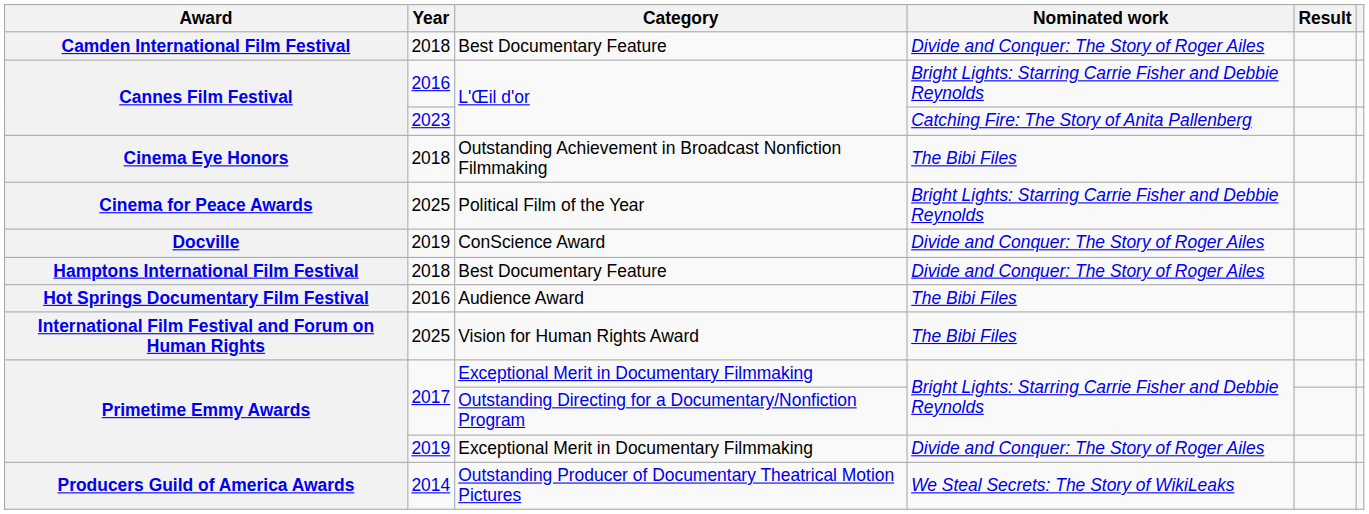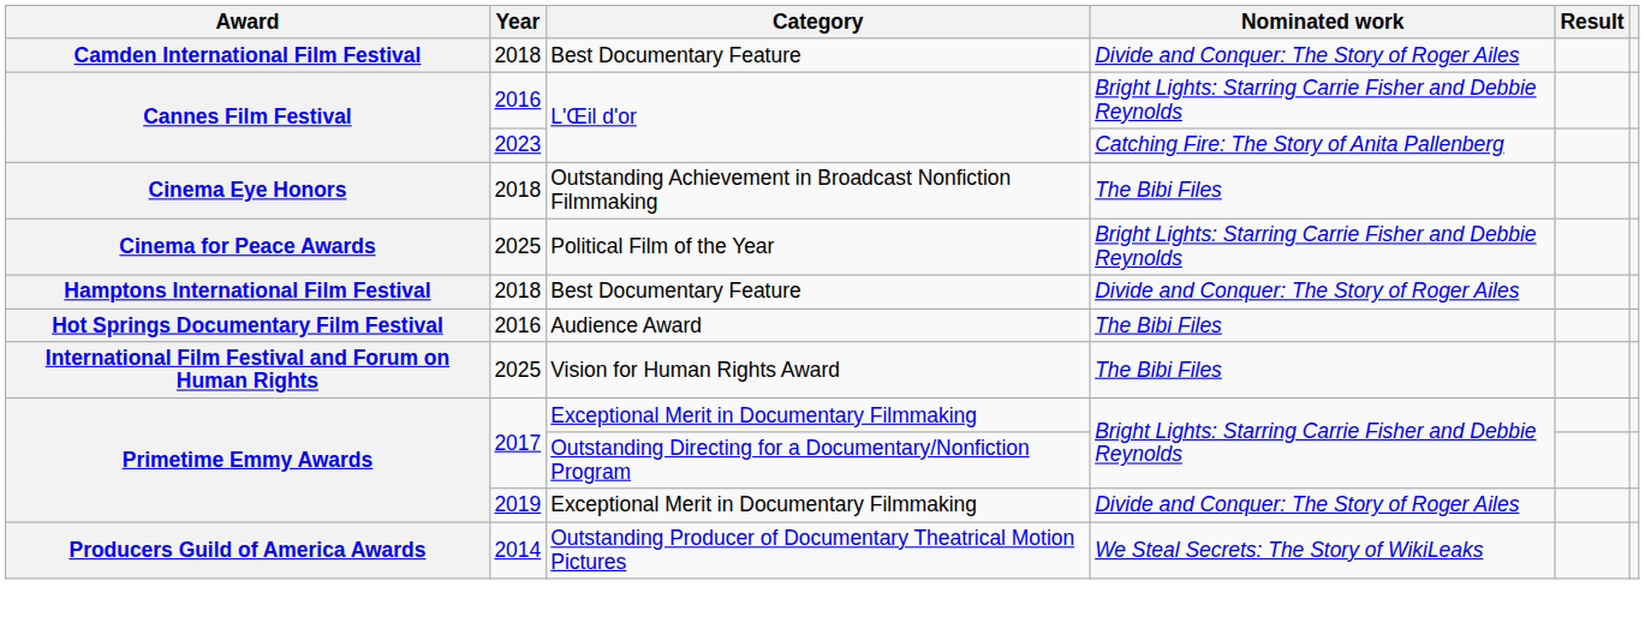 <table class="wikitable plainrowheaders sortable">
 <tr>
 <th>Award</th>
 <th>Year</th>
 <th>Category</th>
 <th>Nominated work</th>
 <th>Result</th>
 <th class="unsortable"></th>
 </tr>
 <tr>
 <th scope="row"><a href='#'>Camden International Film Festival</a></th>
 <td>2018</td>
 <td>Best Documentary Feature</td>
 <td><em><a href='#'>Divide and Conquer: The Story of Roger Ailes</a></em></td>
 <td></td>
 <td></td>
 </tr>
 <tr>
 <th rowspan="2" scope="row"><a href='#'>Cannes Film Festival</a></th>
 <td><a href='#'>2016</a></td>
 <td rowspan="2"><a href='#'>L'Œil d'or</a></td>
 <td><em><a href='#'>Bright Lights: Starring Carrie Fisher and Debbie Reynolds</a></em></td>
 <td></td>
 <td></td>
 </tr>
 <tr>
 <td><a href='#'>2023</a></td>
 <td><em><a href='#'>Catching Fire: The Story of Anita Pallenberg</a></em></td>
 <td></td>
 <td></td>
 </tr>
 <tr>
 <th scope="row"><a href='#'>Cinema Eye Honors</a></th>
 <td>2018</td>
 <td>Outstanding Achievement in Broadcast Nonfiction Filmmaking</td>
 <td><em><a href='#'>The Bibi Files</a></em></td>
 <td></td>
 <td></td>
 </tr>
 <tr>
 <th scope="row"><a href='#'>Cinema for Peace Awards</a></th>
 <td>2025</td>
 <td>Political Film of the Year</td>
 <td><em><a href='#'>Bright Lights: Starring Carrie Fisher and Debbie Reynolds</a></em></td>
-<td></td>
-<td></td>
-</tr>
-<tr>
-<th scope="row"><a href='#'>Docville</a></th>
-<td>2019</td>
-<td>ConScience Award</td>
-<td><em><a href='#'>Divide and Conquer: The Story of Roger Ailes</a></em></td>
 <td></td>
 <td></td>
 </tr>
 <tr>
 <th scope="row"><a href='#'>Hamptons International Film Festival</a></th>
 <td>2018</td>
 <td>Best Documentary Feature</td>
 <td><em><a href='#'>Divide and Conquer: The Story of Roger Ailes</a></em></td>
 <td></td>
 <td></td>
 </tr>
 <tr>
 <th scope="row"><a href='#'>Hot Springs Documentary Film Festival</a></th>
 <td>2016</td>
 <td>Audience Award</td>
 <td><em><a href='#'>The Bibi Files</a></em></td>
 <td></td>
 <td></td>
 </tr>
 <tr>
 <th scope="row"><a href='#'>International Film Festival and Forum on Human Rights</a></th>
 <td>2025</td>
 <td>Vision for Human Rights Award</td>
 <td><em><a href='#'>The Bibi Files</a></em></td>
 <td></td>
 <td></td>
 </tr>
 <tr>
 <th rowspan="3" scope="row"><a href='#'>Primetime Emmy Awards</a></th>
 <td rowspan="2"><a href='#'>2017</a></td>
 <td><a href='#'>Exceptional Merit in Documentary Filmmaking</a></td>
 <td rowspan="2"><em><a href='#'>Bright Lights: Starring Carrie Fisher and Debbie Reynolds</a></em></td>
 <td></td>
 <td></td>
 </tr>
 <tr>
 <td><a href='#'>Outstanding Directing for a Documentary/Nonfiction Program</a></td>
 <td></td>
 <td></td>
 </tr>
 <tr>
 <td><a href='#'>2019</a></td>
 <td>Exceptional Merit in Documentary Filmmaking</td>
 <td><em><a href='#'>Divide and Conquer: The Story of Roger Ailes</a></em></td>
 <td></td>
 <td></td>
 </tr>
 <tr>
 <th scope="row"><a href='#'>Producers Guild of America Awards</a></th>
 <td><a href='#'>2014</a></td>
 <td><a href='#'>Outstanding Producer of Documentary Theatrical Motion Pictures</a></td>
 <td><em><a href='#'>We Steal Secrets: The Story of WikiLeaks</a></em></td>
 <td></td>
 <td></td>
 </tr>
 </table>
